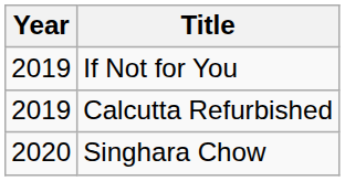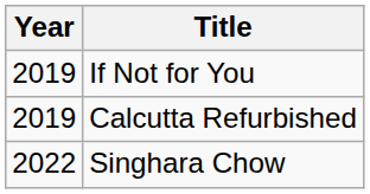 <table class="wikitable">
 <tr>
 <th>Year</th>
 <th>Title</th>
 </tr>
 <tr>
 <td>2019</td>
 <td>If Not for You</td>
 </tr>
 <tr>
 <td>2019</td>
 <td>Calcutta Refurbished</td>
 </tr>
 <tr>
-<td>2020</td>
+<td>2022</td>
 <td>Singhara Chow</td>
 </tr>
 </table>
